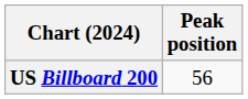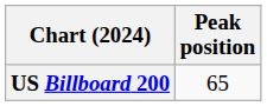 <table class="wikitable sortable plainrowheaders" style="text-align:center">
 <tr>
 <th scope="col">Chart (2024)</th>
 <th scope="col">Peak<br>position</th>
 </tr>
 <tr>
 <th scope="row">US <a href='#'><em>Billboard</em> 200</a></th>
-<td>56</td>
+<td>65</td>
 </tr>
 </table>
